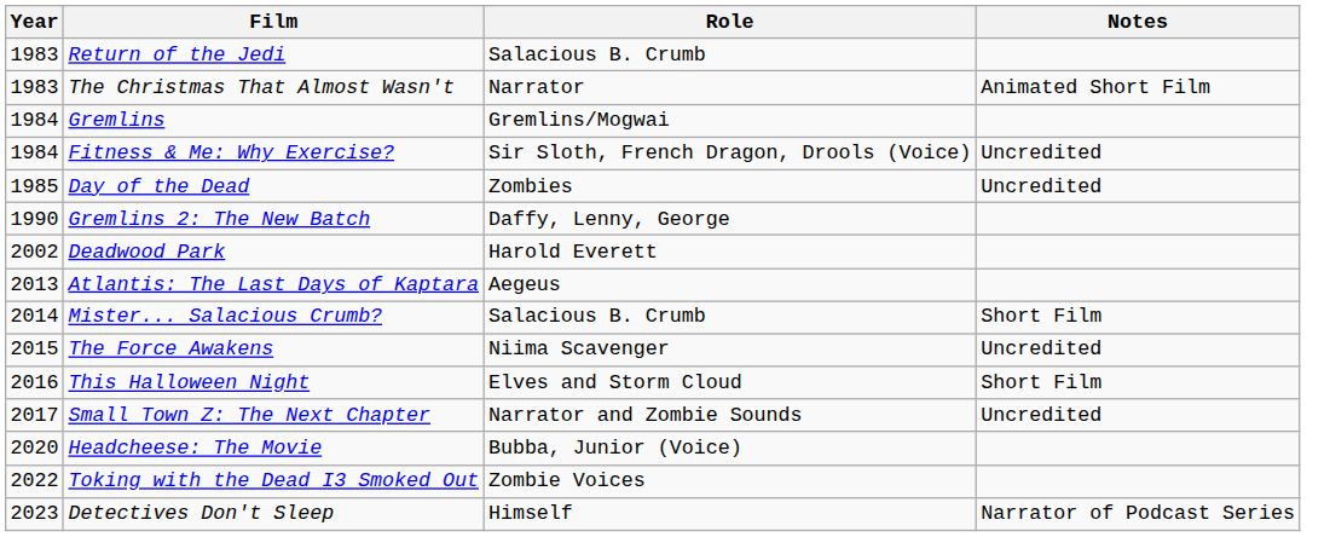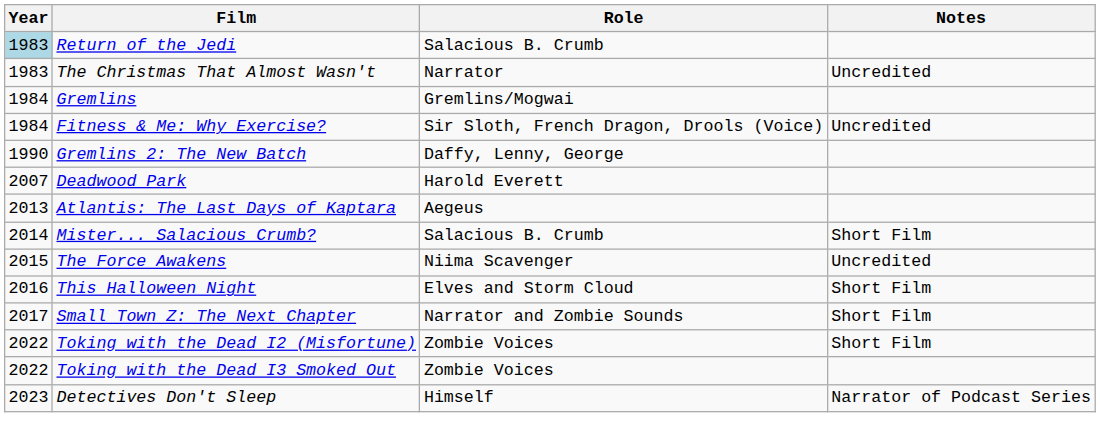 <table class="wikitable sortable">
 <tr>
 <th>Year</th>
 <th>Film</th>
 <th>Role</th>
 <th>Notes</th>
 </tr>
 <tr>
-<td>1983</td>
+<td style="background: lightblue;">1983</td>
 <td><em><a href='#'>Return of the Jedi</a></em></td>
 <td>Salacious B. Crumb</td>
 <td></td>
 </tr>
 <tr>
 <td>1983</td>
 <td><em>The Christmas That Almost Wasn't</em></td>
 <td>Narrator</td>
-<td>Animated Short Film</td>
+<td>Uncredited</td>
 </tr>
 <tr>
 <td>1984</td>
 <td><em><a href='#'>Gremlins</a></em></td>
 <td>Gremlins/Mogwai</td>
 <td></td>
 </tr>
 <tr>
 <td>1984</td>
 <td><em><a href='#'>Fitness & Me: Why Exercise?</a></em></td>
 <td>Sir Sloth, French Dragon, Drools (Voice)</td>
 <td>Uncredited</td>
 </tr>
 <tr>
-<td>1985</td>
-<td><em><a href='#'>Day of the Dead</a></em></td>
-<td>Zombies</td>
-<td>Uncredited</td>
-</tr>
-<tr>
 <td>1990</td>
 <td><em><a href='#'>Gremlins 2: The New Batch</a></em></td>
 <td>Daffy, Lenny, George</td>
 <td></td>
 </tr>
 <tr>
-<td>2002</td>
+<td>2007</td>
 <td><em><a href='#'>Deadwood Park</a></em></td>
 <td>Harold Everett</td>
 <td></td>
 </tr>
 <tr>
 <td>2013</td>
 <td><em><a href='#'>Atlantis: The Last Days of Kaptara</a></em></td>
 <td>Aegeus</td>
 <td></td>
 </tr>
 <tr>
 <td>2014</td>
 <td><em><a href='#'>Mister... Salacious Crumb?</a></em></td>
 <td>Salacious B. Crumb</td>
 <td>Short Film</td>
 </tr>
 <tr>
 <td>2015</td>
 <td><em><a href='#'>The Force Awakens</a></em></td>
 <td>Niima Scavenger</td>
 <td>Uncredited</td>
 </tr>
 <tr>
 <td>2016</td>
 <td><em><a href='#'>This Halloween Night</a></em></td>
 <td>Elves and Storm Cloud</td>
 <td>Short Film</td>
 </tr>
 <tr>
 <td>2017</td>
 <td><em><a href='#'>Small Town Z: The Next Chapter</a></em></td>
 <td>Narrator and Zombie Sounds</td>
-<td>Uncredited</td>
+<td>Short Film</td>
 </tr>
 <tr>
-<td>2020</td>
-<td><em><a href='#'>Headcheese: The Movie</a></em></td>
-<td>Bubba, Junior (Voice)</td>
-<td></td>
+<td>2022</td>
+<td><em><a href='#'>Toking with the Dead I2 (Misfortune)</a></em></td>
+<td>Zombie Voices</td>
+<td>Short Film</td>
 </tr>
 <tr>
 <td>2022</td>
 <td><em><a href='#'>Toking with the Dead I3 Smoked Out</a></em></td>
 <td>Zombie Voices</td>
 <td></td>
 </tr>
 <tr>
 <td>2023</td>
 <td><em>Detectives Don't Sleep</em></td>
 <td>Himself</td>
 <td>Narrator of Podcast Series</td>
 </tr>
 </table>
